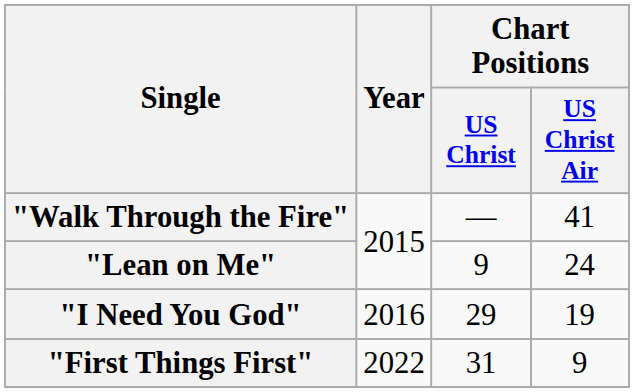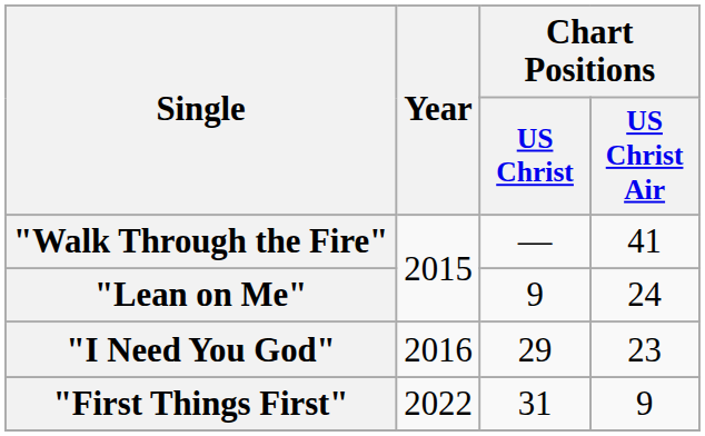 <table class="wikitable plainrowheaders" style="text-align:center;">
 <tr>
 <th rowspan="2">Single</th>
 <th rowspan="2">Year</th>
 <th colspan="2">Chart Positions</th>
 </tr>
 <tr style="font-size:smaller;">
 <th width="45"><a href='#'>US<br>Christ</a><br></th>
 <th width="45"><a href='#'>US<br>Christ<br>Air</a><br></th>
 </tr>
 <tr>
 <th scope="row">"Walk Through the Fire"</th>
 <td rowspan="2">2015</td>
 <td>—</td>
 <td>41</td>
 </tr>
 <tr>
 <th scope="row">"Lean on Me"</th>
 <td>9</td>
 <td>24</td>
 </tr>
 <tr>
 <th scope="row">"I Need You God"</th>
 <td rowspan="1">2016</td>
 <td>29</td>
-<td>19</td>
+<td>23</td>
 </tr>
 <tr>
 <th scope="row">"First Things First"</th>
 <td rowspan="1">2022</td>
 <td>31</td>
 <td>9</td>
 </tr>
 <tr>
 </tr>
 </table>
